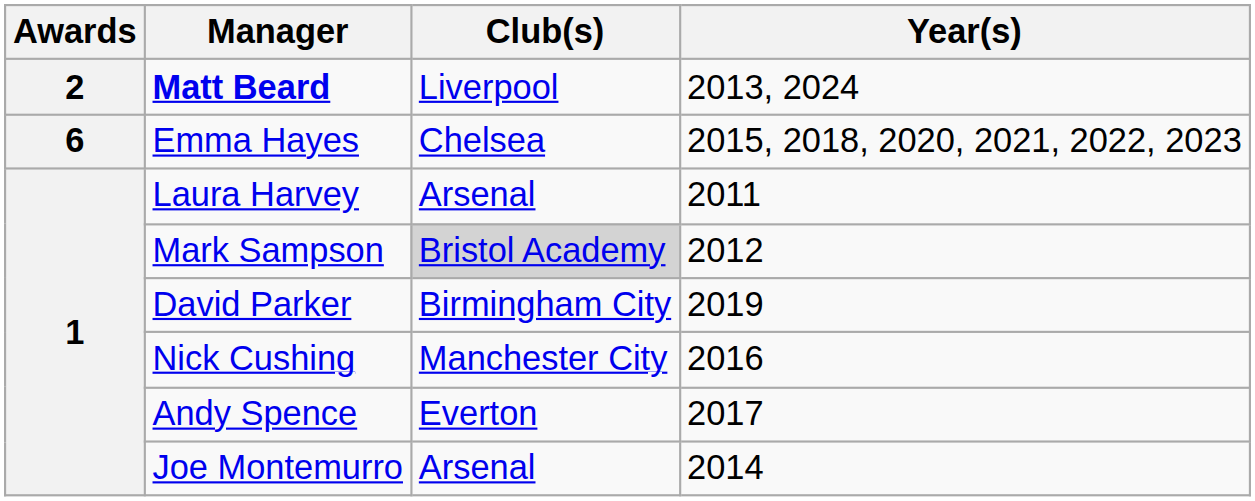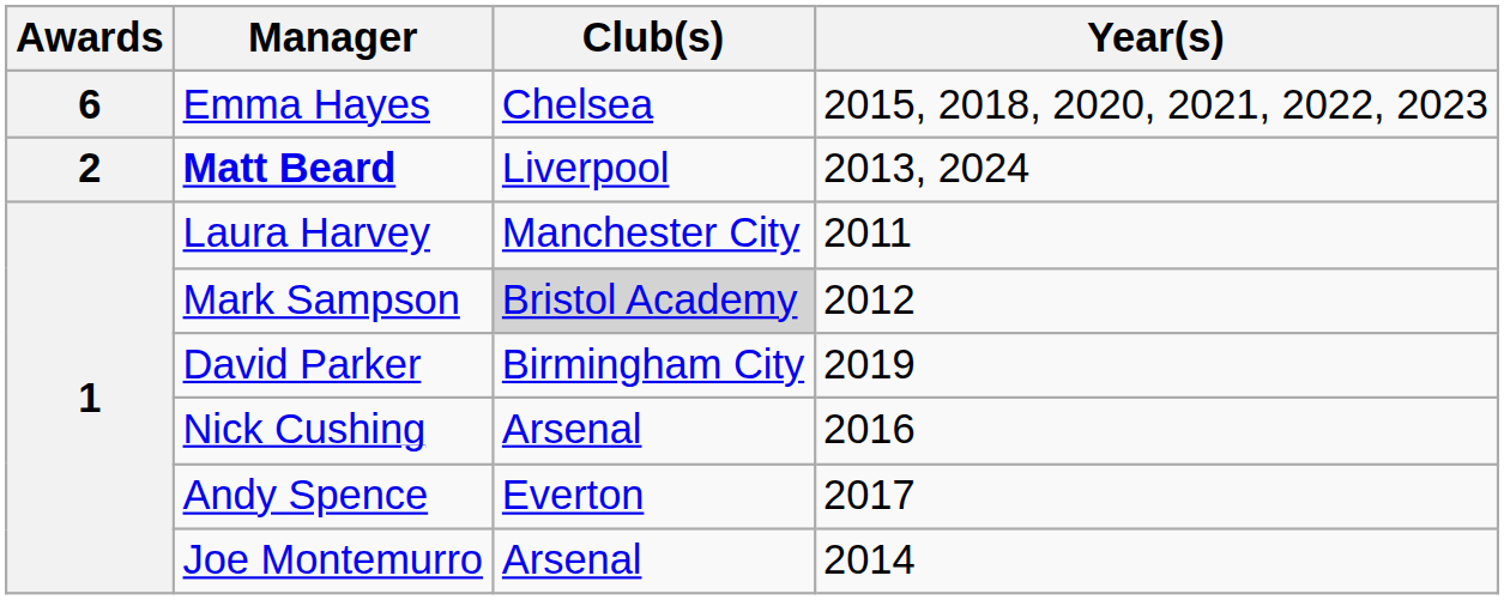 <table class="wikitable">
 <tr>
 <th scope="col">Awards</th>
 <th scope="col">Manager</th>
 <th scope="col">Club(s)</th>
 <th>Year(s)</th>
 </tr>
 <tr>
+<th>6</th>
+<td> <a href='#'>Emma Hayes</a></td>
+<td><a href='#'>Chelsea</a></td>
+<td>2015, 2018, 2020, 2021, 2022, 2023</td>
+</tr>
+<tr>
 <th>2</th>
 <td> <strong><a href='#'>Matt Beard</a></strong></td>
 <td><a href='#'>Liverpool</a></td>
 <td>2013, 2024</td>
 </tr>
 <tr>
-<th>6</th>
-<td> <a href='#'>Emma Hayes</a></td>
-<td><a href='#'>Chelsea</a></td>
-<td>2015, 2018, 2020, 2021, 2022, 2023</td>
-</tr>
-<tr>
 <th rowspan="6">1</th>
 <td> <a href='#'>Laura Harvey</a></td>
-<td><a href='#'>Arsenal</a></td>
+<td><a href='#'>Manchester City</a></td>
 <td>2011</td>
 </tr>
 <tr>
 <td> <a href='#'>Mark Sampson</a></td>
 <td style="background: lightgrey;"><a href='#'>Bristol Academy</a></td>
 <td>2012</td>
 </tr>
 <tr>
 <td> <a href='#'>David Parker</a></td>
 <td><a href='#'>Birmingham City</a></td>
 <td>2019</td>
 </tr>
 <tr>
 <td> <a href='#'>Nick Cushing</a></td>
-<td><a href='#'>Manchester City</a></td>
+<td><a href='#'>Arsenal</a></td>
 <td>2016</td>
 </tr>
 <tr>
 <td> <a href='#'>Andy Spence</a></td>
 <td><a href='#'>Everton</a></td>
 <td>2017</td>
 </tr>
 <tr>
 <td> <a href='#'>Joe Montemurro</a></td>
 <td><a href='#'>Arsenal</a></td>
 <td>2014</td>
 </tr>
 </table>
